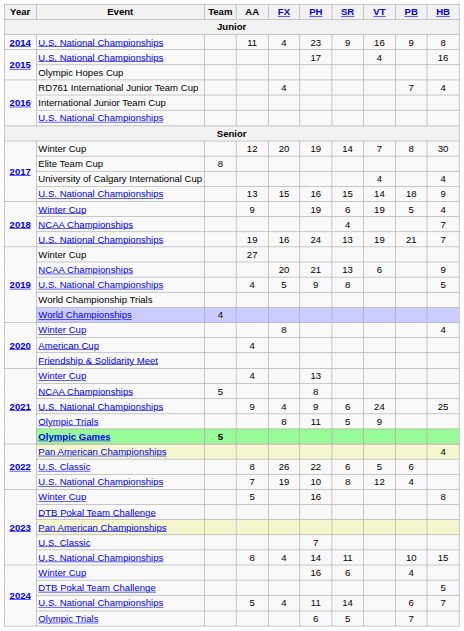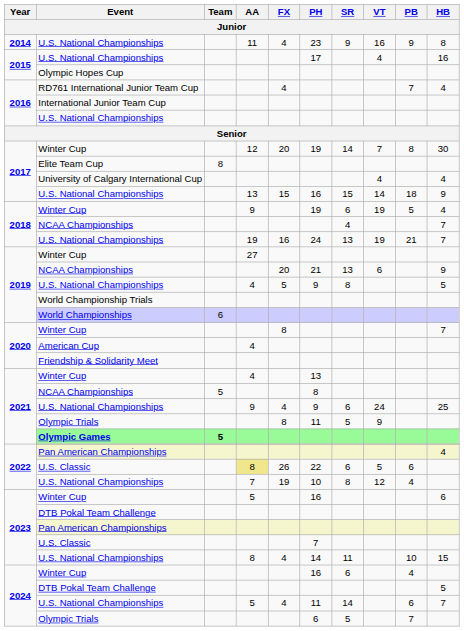 <table class="wikitable sortable" style="text-align:center; font-size:95%;">
 <tr>
 <th width=7% class=unsortable>Year</th>
 <th width=37% class=unsortable>Event</th>
 <th width=7% class=unsortable>Team</th>
 <th width=7% class=unsortable>AA</th>
 <th width=7% class=unsortable><a href='#'>FX</a></th>
 <th width=7% class=unsortable><a href='#'>PH</a></th>
 <th width=7% class=unsortable><a href='#'>SR</a></th>
 <th width=7% class=unsortable><a href='#'>VT</a></th>
 <th width=7% class=unsortable><a href='#'>PB</a></th>
 <th width=7% class=unsortable><a href='#'>HB</a></th>
 </tr>
 <tr>
 <th colspan="10"><strong>Junior</strong></th>
 </tr>
 <tr>
 <td rowspan="1"><strong><a href='#'>2014</a></strong></td>
 <td align=left><a href='#'>U.S. National Championships</a></td>
 <td></td>
 <td>11</td>
 <td>4</td>
 <td>23</td>
 <td>9</td>
 <td>16</td>
 <td>9</td>
 <td>8</td>
 </tr>
 <tr>
 <td rowspan="2"><strong><a href='#'>2015</a></strong></td>
 <td align=left><a href='#'>U.S. National Championships</a></td>
 <td></td>
 <td></td>
 <td></td>
 <td>17</td>
 <td></td>
 <td>4</td>
 <td></td>
 <td>16</td>
 </tr>
 <tr>
 <td align=left>Olympic Hopes Cup</td>
 <td></td>
 <td></td>
 <td></td>
 <td></td>
 <td></td>
 <td></td>
 <td></td>
 <td></td>
 </tr>
 <tr>
 <td rowspan="3"><strong><a href='#'>2016</a></strong></td>
 <td align=left>RD761 International Junior Team Cup</td>
 <td></td>
 <td></td>
 <td>4</td>
 <td></td>
 <td></td>
 <td></td>
 <td>7</td>
 <td>4</td>
 </tr>
 <tr>
 <td align=left>International Junior Team Cup</td>
 <td></td>
 <td></td>
 <td></td>
 <td></td>
 <td></td>
 <td></td>
 <td></td>
 <td></td>
 </tr>
 <tr>
 <td align=left><a href='#'>U.S. National Championships</a></td>
 <td></td>
 <td></td>
 <td></td>
 <td></td>
 <td></td>
 <td></td>
 <td></td>
 <td></td>
 </tr>
 <tr>
 <th colspan="10"><strong>Senior</strong></th>
 </tr>
 <tr>
 <td rowspan="4"><strong><a href='#'>2017</a></strong></td>
 <td align=left>Winter Cup</td>
 <td></td>
 <td>12</td>
 <td>20</td>
 <td>19</td>
 <td>14</td>
 <td>7</td>
 <td>8</td>
 <td>30</td>
 </tr>
 <tr>
 <td align=left>Elite Team Cup</td>
 <td>8</td>
 <td></td>
 <td></td>
 <td></td>
 <td></td>
 <td></td>
 <td></td>
 <td></td>
 </tr>
 <tr>
 <td align=left>University of Calgary International Cup</td>
 <td></td>
 <td></td>
 <td></td>
 <td></td>
 <td></td>
 <td>4</td>
 <td></td>
 <td>4</td>
 </tr>
 <tr>
 <td align=left><a href='#'>U.S. National Championships</a></td>
 <td></td>
 <td>13</td>
 <td>15</td>
 <td>16</td>
 <td>15</td>
 <td>14</td>
 <td>18</td>
 <td>9</td>
 </tr>
 <tr>
 <td rowspan="3"><strong><a href='#'>2018</a></strong></td>
 <td align=left><a href='#'>Winter Cup</a></td>
 <td></td>
 <td>9</td>
 <td></td>
 <td>19</td>
 <td>6</td>
 <td>19</td>
 <td>5</td>
 <td>4</td>
 </tr>
 <tr>
 <td align=left><a href='#'>NCAA Championships</a></td>
 <td></td>
 <td></td>
 <td></td>
 <td></td>
 <td>4</td>
 <td></td>
 <td></td>
 <td>7</td>
 </tr>
 <tr>
 <td align=left><a href='#'>U.S. National Championships</a></td>
 <td></td>
 <td>19</td>
 <td>16</td>
 <td>24</td>
 <td>13</td>
 <td>19</td>
 <td>21</td>
 <td>7</td>
 </tr>
 <tr>
 <td rowspan="5"><strong><a href='#'>2019</a></strong></td>
 <td align=left>Winter Cup</td>
 <td></td>
 <td>27</td>
 <td></td>
 <td></td>
 <td></td>
 <td></td>
 <td></td>
 <td></td>
 </tr>
 <tr>
 <td align=left><a href='#'>NCAA Championships</a></td>
 <td></td>
 <td></td>
 <td>20</td>
 <td>21</td>
 <td>13</td>
 <td>6</td>
 <td></td>
 <td>9</td>
 </tr>
 <tr>
 <td align=left><a href='#'>U.S. National Championships</a></td>
 <td></td>
 <td>4</td>
 <td>5</td>
 <td>9</td>
 <td>8</td>
 <td></td>
 <td></td>
 <td>5</td>
 </tr>
 <tr>
 <td align=left>World Championship Trials</td>
 <td></td>
 <td></td>
 <td></td>
 <td></td>
 <td></td>
 <td></td>
 <td></td>
 <td></td>
 </tr>
 <tr bgcolor=#CCCCFF>
 <td align=left><a href='#'>World Championships</a></td>
-<td>4</td>
+<td>6</td>
 <td></td>
 <td></td>
 <td></td>
 <td></td>
 <td></td>
 <td></td>
 <td></td>
 </tr>
 <tr>
 <td rowspan="3"><strong><a href='#'>2020</a></strong></td>
 <td align=left><a href='#'>Winter Cup</a></td>
 <td></td>
 <td></td>
 <td>8</td>
 <td></td>
 <td></td>
 <td></td>
 <td></td>
-<td>4</td>
+<td>7</td>
 </tr>
 <tr>
 <td align=left><a href='#'>American Cup</a></td>
 <td></td>
 <td>4</td>
 <td></td>
 <td></td>
 <td></td>
 <td></td>
 <td></td>
 <td></td>
 </tr>
 <tr>
 <td align=left><a href='#'>Friendship & Solidarity Meet</a></td>
 <td></td>
 <td></td>
 <td></td>
 <td></td>
 <td></td>
 <td></td>
 <td></td>
 <td></td>
 </tr>
 <tr>
 <td rowspan="5"><strong><a href='#'>2021</a></strong></td>
 <td align=left><a href='#'>Winter Cup</a></td>
 <td></td>
 <td>4</td>
 <td></td>
 <td>13</td>
 <td></td>
 <td></td>
 <td></td>
 <td></td>
 </tr>
 <tr>
 <td align=left><a href='#'>NCAA Championships</a></td>
 <td>5</td>
 <td></td>
 <td></td>
 <td>8</td>
 <td></td>
 <td></td>
 <td></td>
 <td></td>
 </tr>
 <tr>
 <td align=left><a href='#'>U.S. National Championships</a></td>
 <td></td>
 <td>9</td>
 <td>4</td>
 <td>9</td>
 <td>6</td>
 <td>24</td>
 <td></td>
 <td>25</td>
 </tr>
 <tr>
 <td align=left><a href='#'>Olympic Trials</a></td>
 <td></td>
 <td></td>
 <td>8</td>
 <td>11</td>
 <td>5</td>
 <td>9</td>
 <td></td>
 <td></td>
 </tr>
 <tr bgcolor=98FB98>
 <td align=left><strong><a href='#'>Olympic Games</a></strong></td>
 <td><strong>5</strong></td>
 <td></td>
 <td></td>
 <td></td>
 <td></td>
 <td></td>
 <td></td>
 <td></td>
 </tr>
 <tr>
 <td rowspan="4"><strong><a href='#'>2022</a></strong></td>
 </tr>
 <tr bgcolor=#F5F6CE>
 <td align=left><a href='#'>Pan American Championships</a></td>
 <td></td>
 <td></td>
 <td></td>
 <td></td>
 <td></td>
 <td></td>
 <td></td>
 <td>4</td>
 </tr>
 <tr>
 <td align=left><a href='#'>U.S. Classic</a></td>
 <td></td>
-<td>8</td>
+<td style="background: khaki;">8</td>
 <td>26</td>
 <td>22</td>
 <td>6</td>
 <td>5</td>
 <td>6</td>
 <td></td>
 </tr>
 <tr>
 <td align=left><a href='#'>U.S. National Championships</a></td>
 <td></td>
 <td>7</td>
 <td>19</td>
 <td>10</td>
 <td>8</td>
 <td>12</td>
 <td>4</td>
 <td></td>
 </tr>
 <tr>
 <td rowspan="5"><strong><a href='#'>2023</a></strong></td>
 <td align=left><a href='#'>Winter Cup</a></td>
 <td></td>
 <td>5</td>
 <td></td>
 <td>16</td>
 <td></td>
 <td></td>
 <td></td>
-<td>8</td>
+<td>6</td>
 </tr>
 <tr>
 <td align=left><a href='#'>DTB Pokal Team Challenge</a></td>
 <td></td>
 <td></td>
 <td></td>
 <td></td>
 <td></td>
 <td></td>
 <td></td>
 <td></td>
 </tr>
 <tr bgcolor=#F5F6CE>
 <td align=left><a href='#'>Pan American Championships</a></td>
 <td></td>
 <td></td>
 <td></td>
 <td></td>
 <td></td>
 <td></td>
 <td></td>
 <td></td>
 </tr>
 <tr>
 <td align=left><a href='#'>U.S. Classic</a></td>
 <td></td>
 <td></td>
 <td></td>
 <td>7</td>
 <td></td>
 <td></td>
 <td></td>
 <td></td>
 </tr>
 <tr>
 <td align=left><a href='#'>U.S. National Championships</a></td>
 <td></td>
 <td>8</td>
 <td>4</td>
 <td>14</td>
 <td>11</td>
 <td></td>
 <td>10</td>
 <td>15</td>
 </tr>
 <tr>
 <td rowspan="4"><strong><a href='#'>2024</a></strong></td>
 <td align=left><a href='#'>Winter Cup</a></td>
 <td></td>
 <td></td>
 <td></td>
 <td>16</td>
 <td>6</td>
 <td></td>
 <td>4</td>
 <td></td>
 </tr>
 <tr>
 <td align=left><a href='#'>DTB Pokal Team Challenge</a></td>
 <td></td>
 <td></td>
 <td></td>
 <td></td>
 <td></td>
 <td></td>
 <td></td>
 <td>5</td>
 </tr>
 <tr>
 <td align=left><a href='#'>U.S. National Championships</a></td>
 <td></td>
 <td>5</td>
 <td>4</td>
 <td>11</td>
 <td>14</td>
 <td></td>
 <td>6</td>
 <td>7</td>
 </tr>
 <tr>
 <td align=left><a href='#'>Olympic Trials</a></td>
 <td></td>
 <td></td>
 <td></td>
 <td>6</td>
 <td>5</td>
 <td></td>
 <td>7</td>
 <td></td>
 </tr>
 </table>
